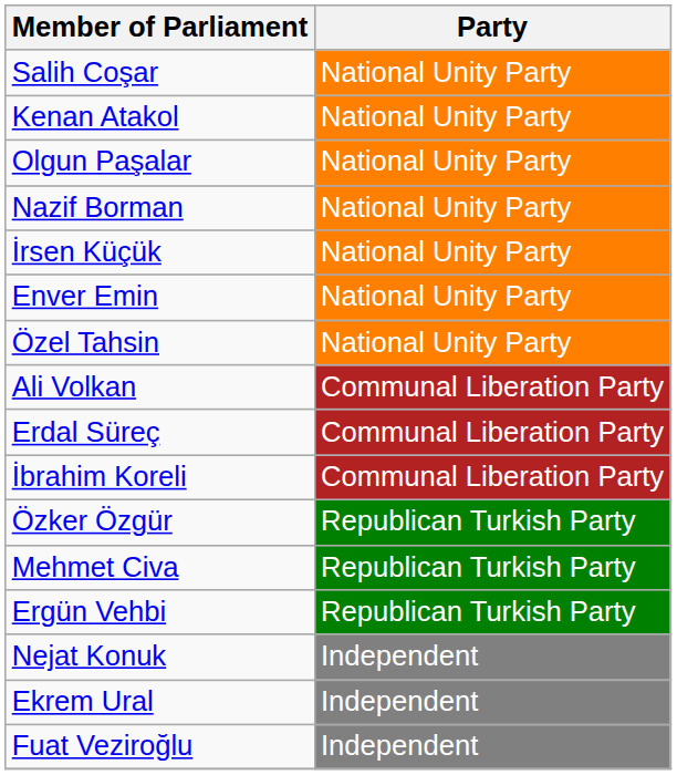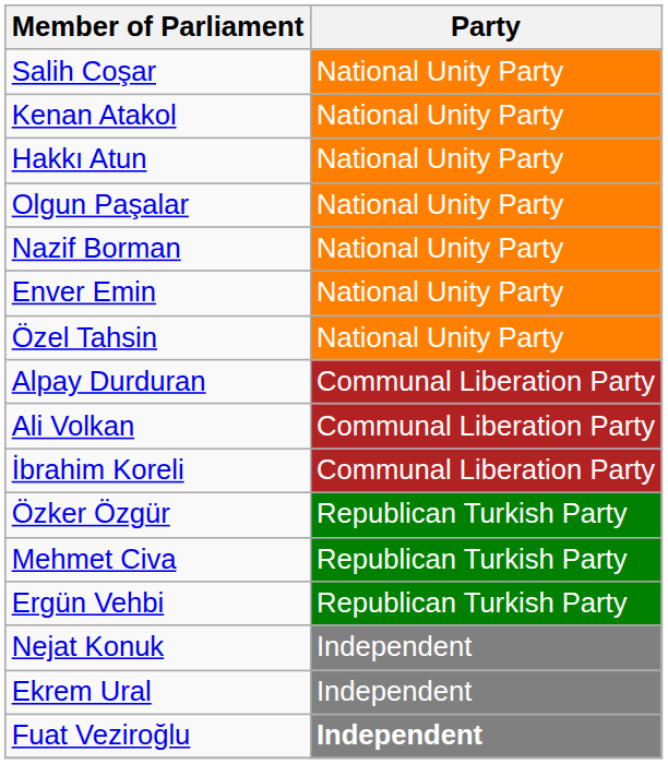 <table class="wikitable">
 <tr>
 <th>Member of Parliament</th>
 <th>Party</th>
 </tr>
 <tr>
 <td><a href='#'>Salih Coşar</a></td>
 <td style="background:#FF7F00; color:white">National Unity Party</td>
 </tr>
 <tr>
 <td><a href='#'>Kenan Atakol</a></td>
 <td style="background:#FF7F00; color:white">National Unity Party</td>
 </tr>
 <tr>
+<td><a href='#'>Hakkı Atun</a></td>
+<td style="background:#FF7F00; color:white">National Unity Party</td>
+</tr>
+<tr>
 <td><a href='#'>Olgun Paşalar</a></td>
 <td style="background:#FF7F00; color:white">National Unity Party</td>
 </tr>
 <tr>
 <td><a href='#'>Nazif Borman</a></td>
-<td style="background:#FF7F00; color:white">National Unity Party</td>
-</tr>
-<tr>
-<td><a href='#'>İrsen Küçük</a></td>
 <td style="background:#FF7F00; color:white">National Unity Party</td>
 </tr>
 <tr>
 <td><a href='#'>Enver Emin</a></td>
 <td style="background:#FF7F00; color:white">National Unity Party</td>
 </tr>
 <tr>
 <td><a href='#'>Özel Tahsin</a></td>
 <td style="background:#FF7F00; color:white">National Unity Party</td>
 </tr>
 <tr>
-<td><a href='#'>Ali Volkan</a></td>
+<td><a href='#'>Alpay Durduran</a></td>
 <td style="background:#B22222; color:white">Communal Liberation Party</td>
 </tr>
 <tr>
-<td><a href='#'>Erdal Süreç</a></td>
+<td><a href='#'>Ali Volkan</a></td>
 <td style="background:#B22222; color:white">Communal Liberation Party</td>
 </tr>
 <tr>
 <td><a href='#'>İbrahim Koreli</a></td>
 <td style="background:#B22222; color:white">Communal Liberation Party</td>
 </tr>
 <tr>
 <td><a href='#'>Özker Özgür</a></td>
 <td style="background:#008000; color:white">Republican Turkish Party</td>
 </tr>
 <tr>
 <td><a href='#'>Mehmet Civa</a></td>
 <td style="background:#008000; color:white">Republican Turkish Party</td>
 </tr>
 <tr>
 <td><a href='#'>Ergün Vehbi</a></td>
 <td style="background:#008000; color:white">Republican Turkish Party</td>
 </tr>
 <tr>
 <td><a href='#'>Nejat Konuk</a></td>
 <td style="background:grey; color:white">Independent</td>
 </tr>
 <tr>
 <td><a href='#'>Ekrem Ural</a></td>
 <td style="background:grey; color:white">Independent</td>
 </tr>
 <tr>
 <td><a href='#'>Fuat Veziroğlu</a></td>
-<td style="background:grey; color:white">Independent</td>
+<td style="background:grey; color:white"><strong>Independent</strong></td>
 </tr>
 <tr>
 </tr>
 </table>
